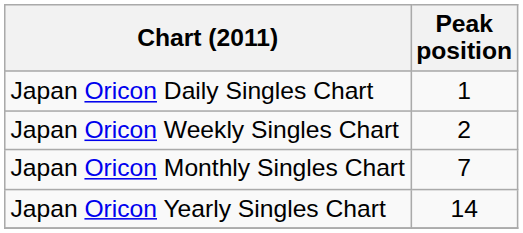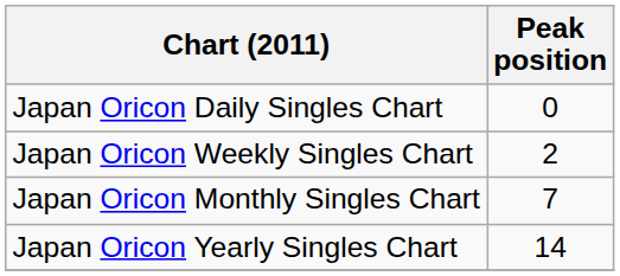 <table class="wikitable sortable">
 <tr>
 <th>Chart (2011)</th>
 <th>Peak<br>position</th>
 </tr>
 <tr>
 <td>Japan <a href='#'>Oricon</a> Daily Singles Chart</td>
-<td align="center">1</td>
+<td align="center">0</td>
 </tr>
 <tr>
 <td>Japan <a href='#'>Oricon</a> Weekly Singles Chart</td>
 <td align="center">2</td>
 </tr>
 <tr>
 <td>Japan <a href='#'>Oricon</a> Monthly Singles Chart</td>
 <td align="center">7</td>
 </tr>
 <tr>
 <td>Japan <a href='#'>Oricon</a> Yearly Singles Chart</td>
 <td align="center">14</td>
 </tr>
 <tr>
 </tr>
 </table>
